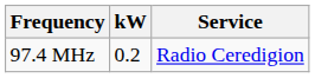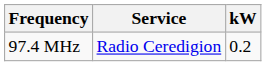 <table class="wikitable sortable">
 <tr>
 <th>Frequency</th>
+<th>Service</th>
 <th>kW</th>
-<th>Service</th>
 </tr>
 <tr>
 <td>97.4 MHz</td>
+<td><a href='#'>Radio Ceredigion</a></td>
 <td>0.2</td>
-<td><a href='#'>Radio Ceredigion</a></td>
 </tr>
 </table>
